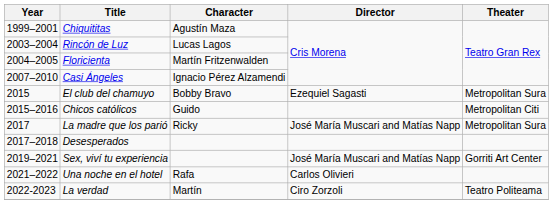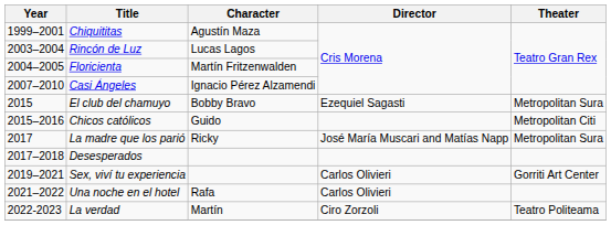 <table class="wikitable">
 <tr>
 <th>Year</th>
 <th>Title</th>
 <th>Character</th>
 <th>Director</th>
 <th>Theater</th>
 </tr>
 <tr>
 <td>1999–2001</td>
 <td><em><a href='#'>Chiquititas</a></em></td>
 <td>Agustín Maza</td>
 <td rowspan="4"><a href='#'>Cris Morena</a></td>
 <td rowspan="4"><a href='#'>Teatro Gran Rex</a></td>
 </tr>
 <tr>
 <td>2003–2004</td>
 <td><em><a href='#'>Rincón de Luz</a></em></td>
 <td>Lucas Lagos</td>
 </tr>
 <tr>
 <td>2004–2005</td>
 <td><em><a href='#'>Floricienta</a></em></td>
 <td>Martín Fritzenwalden</td>
 </tr>
 <tr>
 <td>2007–2010</td>
 <td><em><a href='#'>Casi Ángeles</a></em></td>
 <td>Ignacio Pérez Alzamendi</td>
 </tr>
 <tr>
 <td>2015</td>
 <td><em>El club del chamuyo</em></td>
 <td>Bobby Bravo</td>
 <td>Ezequiel Sagasti</td>
 <td>Metropolitan Sura</td>
 </tr>
 <tr>
 <td>2015–2016</td>
 <td><em>Chicos católicos</em></td>
 <td>Guido</td>
 <td></td>
 <td>Metropolitan Citi</td>
 </tr>
 <tr>
 <td>2017</td>
 <td><em>La madre que los parió</em></td>
 <td>Ricky</td>
 <td>José María Muscari and Matías Napp</td>
 <td>Metropolitan Sura</td>
 </tr>
 <tr>
 <td>2017–2018</td>
 <td><em>Desesperados</em></td>
 <td></td>
 <td></td>
 <td></td>
 </tr>
 <tr>
 <td>2019–2021</td>
 <td><em>Sex, viví tu experiencia</em></td>
 <td></td>
-<td>José María Muscari and Matías Napp</td>
+<td>Carlos Olivieri</td>
 <td>Gorriti Art Center</td>
 </tr>
 <tr>
 <td>2021–2022</td>
 <td><em>Una noche en el hotel</em></td>
 <td>Rafa</td>
 <td>Carlos Olivieri</td>
 <td></td>
 </tr>
 <tr>
 <td>2022-2023</td>
 <td><em>La verdad</em></td>
 <td>Martín</td>
 <td>Ciro Zorzoli</td>
 <td>Teatro Politeama</td>
 </tr>
 <tr>
 </tr>
 </table>
